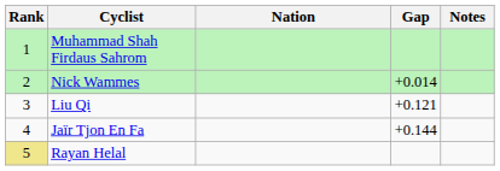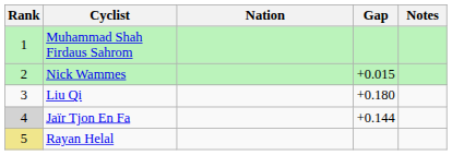 <table class="wikitable" style="text-align:center">
 <tr>
 <th width=30>Rank</th>
 <th width=150>Cyclist</th>
 <th width=200>Nation</th>
 <th width=30>Gap</th>
 <th width=50>Notes</th>
 </tr>
 <tr bgcolor=#bbf3bb>
 <td>1</td>
 <td align=left><a href='#'>Muhammad Shah Firdaus Sahrom</a></td>
 <td align=left></td>
 <td></td>
 <td></td>
 </tr>
 <tr bgcolor=#bbf3bb>
 <td>2</td>
 <td align=left><a href='#'>Nick Wammes</a></td>
 <td align=left></td>
-<td>+0.014</td>
+<td>+0.015</td>
 <td></td>
 </tr>
 <tr>
 <td>3</td>
 <td align=left><a href='#'>Liu Qi</a></td>
 <td align=left></td>
-<td>+0.121</td>
+<td>+0.180</td>
 <td></td>
 </tr>
 <tr>
-<td>4</td>
+<td style="background: lightgrey;">4</td>
 <td align=left><a href='#'>Jaïr Tjon En Fa</a></td>
 <td align=left></td>
 <td>+0.144</td>
 <td></td>
 </tr>
 <tr>
 <td style="background: khaki;">5</td>
 <td align=left><a href='#'>Rayan Helal</a></td>
 <td align=left></td>
 <td></td>
 <td></td>
 </tr>
 </table>
